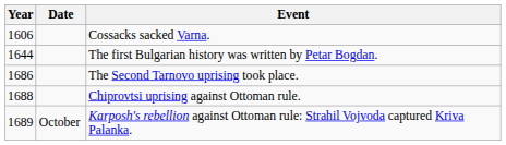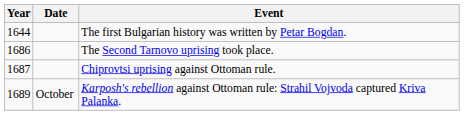 <table class="wikitable" width="100%">
 <tr>
 <th style="width:6%">Year</th>
 <th style="width:10%">Date</th>
 <th>Event</th>
-</tr>
-<tr>
-<td>1606</td>
-<td></td>
-<td>Cossacks sacked <a href='#'>Varna</a>.</td>
 </tr>
 <tr>
 <td>1644</td>
 <td></td>
 <td>The first Bulgarian history was written by <a href='#'>Petar Bogdan</a>.</td>
 </tr>
 <tr>
 <td>1686</td>
 <td></td>
 <td>The <a href='#'>Second Tarnovo uprising</a> took place.</td>
 </tr>
 <tr>
-<td>1688</td>
+<td>1687</td>
 <td></td>
 <td><a href='#'>Chiprovtsi uprising</a> against Ottoman rule.</td>
 </tr>
 <tr>
 <td>1689</td>
 <td>October</td>
 <td><em><a href='#'>Karposh's rebellion</a></em> against Ottoman rule: <a href='#'>Strahil Vojvoda</a> captured <a href='#'>Kriva Palanka</a>.</td>
 </tr>
 </table>
